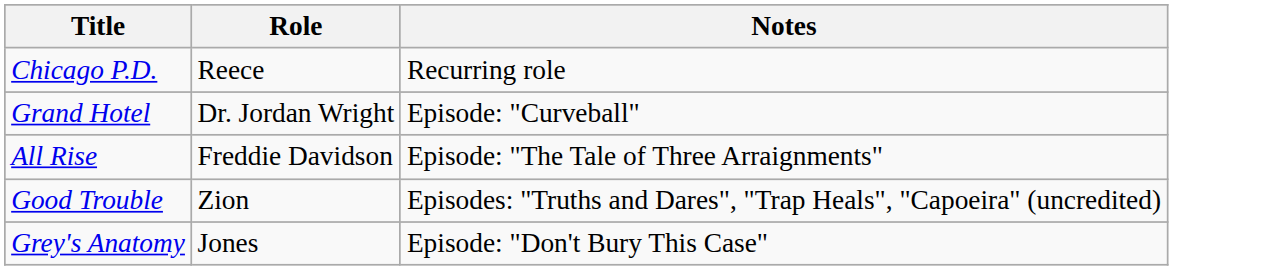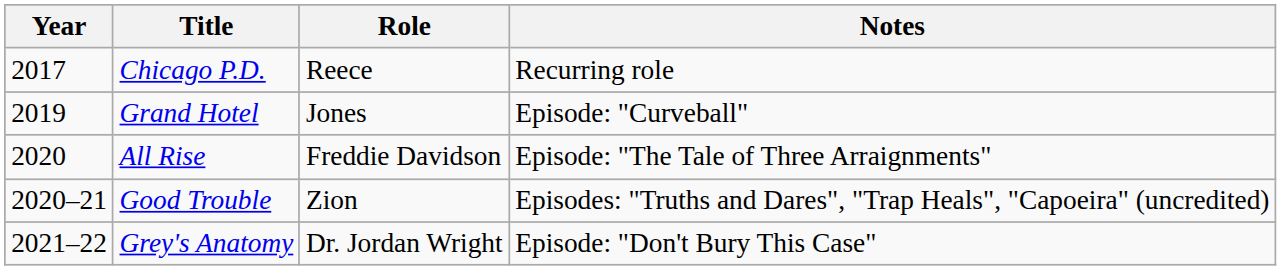 <table class="wikitable">
 <tr>
+<th>Year</th>
 <th>Title</th>
 <th>Role</th>
 <th>Notes</th>
 </tr>
 <tr>
+<td>2017</td>
 <td><em><a href='#'>Chicago P.D.</a></em></td>
 <td>Reece</td>
 <td>Recurring role</td>
 </tr>
 <tr>
+<td>2019</td>
 <td><em><a href='#'>Grand Hotel</a></em></td>
-<td>Dr. Jordan Wright</td>
+<td>Jones</td>
 <td>Episode: "Curveball"</td>
 </tr>
 <tr>
+<td>2020</td>
 <td><em><a href='#'>All Rise</a></em></td>
 <td>Freddie Davidson</td>
 <td>Episode: "The Tale of Three Arraignments"</td>
 </tr>
 <tr>
+<td>2020–21</td>
 <td><em><a href='#'>Good Trouble</a></em></td>
 <td>Zion</td>
 <td>Episodes: "Truths and Dares", "Trap Heals", "Capoeira" (uncredited)</td>
 </tr>
 <tr>
+<td>2021–22</td>
 <td><em><a href='#'>Grey's Anatomy</a></em></td>
-<td>Jones</td>
+<td>Dr. Jordan Wright</td>
 <td>Episode: "Don't Bury This Case"</td>
 </tr>
 </table>
